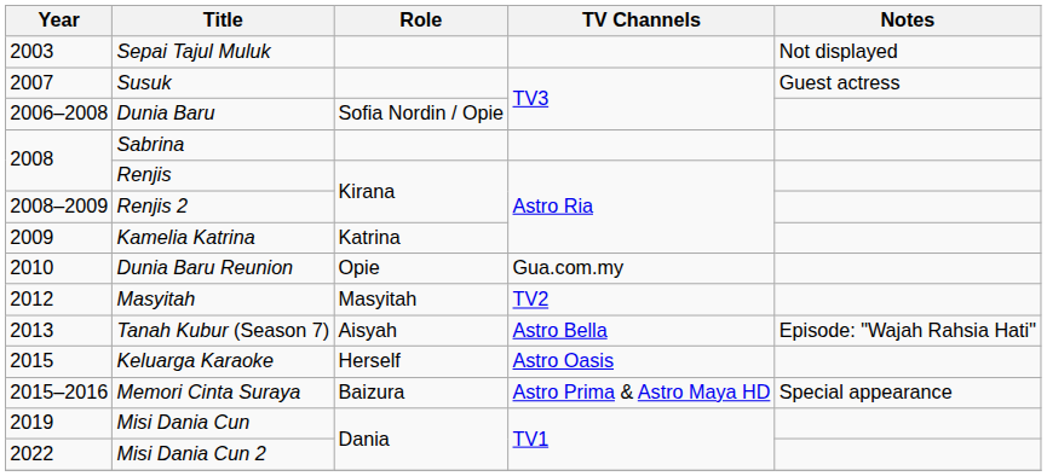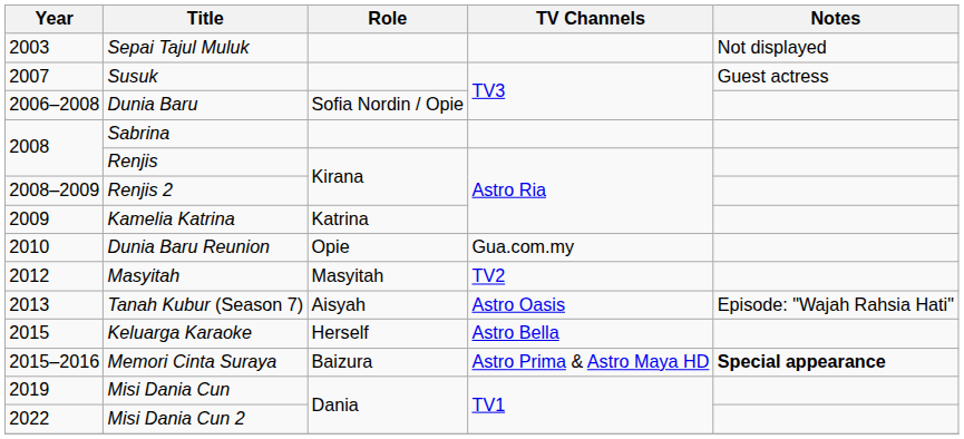 <table class="wikitable">
 <tr>
 <th>Year</th>
 <th>Title</th>
 <th>Role</th>
 <th>TV Channels</th>
 <th>Notes</th>
 </tr>
 <tr>
 <td>2003</td>
 <td><em>Sepai Tajul Muluk</em></td>
 <td></td>
 <td></td>
 <td>Not displayed</td>
 </tr>
 <tr>
 <td>2007</td>
 <td><em>Susuk</em></td>
 <td></td>
 <td rowspan="2"><a href='#'>TV3</a></td>
 <td>Guest actress</td>
 </tr>
 <tr>
 <td>2006–2008</td>
 <td><em>Dunia Baru</em></td>
 <td>Sofia Nordin / Opie</td>
 <td></td>
 </tr>
 <tr>
 <td rowspan="2">2008</td>
 <td><em>Sabrina</em></td>
 <td></td>
 <td></td>
 <td></td>
 </tr>
 <tr>
 <td><em>Renjis</em></td>
 <td rowspan="2">Kirana</td>
 <td rowspan="3"><a href='#'>Astro Ria</a></td>
 <td></td>
 </tr>
 <tr>
 <td>2008–2009</td>
 <td><em>Renjis 2</em></td>
 <td></td>
 </tr>
 <tr>
 <td>2009</td>
 <td><em>Kamelia Katrina</em></td>
 <td>Katrina</td>
 <td></td>
 </tr>
 <tr>
 <td>2010</td>
 <td><em>Dunia Baru Reunion</em></td>
 <td>Opie</td>
 <td>Gua.com.my</td>
 <td></td>
 </tr>
 <tr>
 <td>2012</td>
 <td><em>Masyitah</em></td>
 <td>Masyitah</td>
 <td><a href='#'>TV2</a></td>
 <td></td>
 </tr>
 <tr>
 <td>2013</td>
 <td><em>Tanah Kubur</em> (Season 7)</td>
 <td>Aisyah</td>
-<td><a href='#'>Astro Bella</a></td>
+<td><a href='#'>Astro Oasis</a></td>
 <td>Episode: "Wajah Rahsia Hati"</td>
 </tr>
 <tr>
 <td>2015</td>
 <td><em>Keluarga Karaoke</em></td>
 <td>Herself</td>
-<td><a href='#'>Astro Oasis</a></td>
+<td><a href='#'>Astro Bella</a></td>
 <td></td>
 </tr>
 <tr>
 <td>2015–2016</td>
 <td><em>Memori Cinta Suraya</em></td>
 <td>Baizura</td>
 <td><a href='#'>Astro Prima</a> & <a href='#'>Astro Maya HD</a></td>
-<td>Special appearance</td>
+<td><strong>Special appearance</strong></td>
 </tr>
 <tr>
 <td>2019</td>
 <td><em>Misi Dania Cun</em></td>
 <td rowspan="2">Dania</td>
 <td rowspan="2"><a href='#'>TV1</a></td>
 <td></td>
 </tr>
 <tr>
 <td>2022</td>
 <td><em>Misi Dania Cun 2</em></td>
 <td></td>
 </tr>
 <tr>
 </tr>
 </table>
